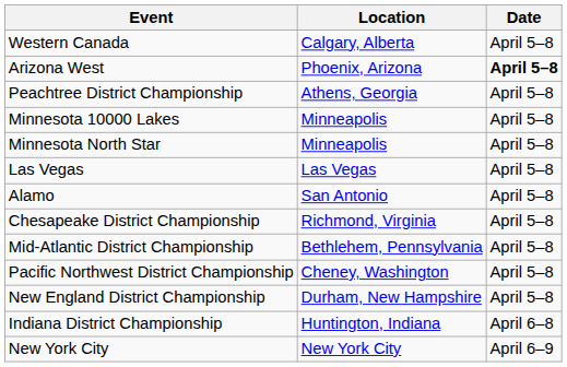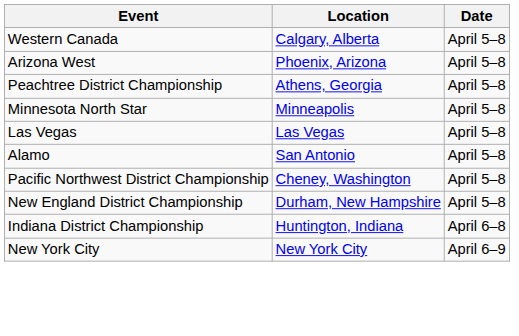 <table class="wikitable">
 <tr>
 <th>Event</th>
 <th>Location</th>
 <th>Date</th>
 </tr>
 <tr>
 <td>Western Canada</td>
 <td><a href='#'>Calgary, Alberta</a></td>
 <td>April 5–8</td>
 </tr>
 <tr>
 <td>Arizona West</td>
 <td><a href='#'>Phoenix, Arizona</a></td>
-<td><strong>April 5–8</strong></td>
+<td>April 5–8</td>
 </tr>
 <tr>
 <td>Peachtree District Championship</td>
 <td><a href='#'>Athens, Georgia</a></td>
-<td>April 5–8</td>
-</tr>
-<tr>
-<td>Minnesota 10000 Lakes</td>
-<td><a href='#'>Minneapolis</a></td>
 <td>April 5–8</td>
 </tr>
 <tr>
 <td>Minnesota North Star</td>
 <td><a href='#'>Minneapolis</a></td>
 <td>April 5–8</td>
 </tr>
 <tr>
 <td>Las Vegas</td>
 <td><a href='#'>Las Vegas</a></td>
 <td>April 5–8</td>
 </tr>
 <tr>
 <td>Alamo</td>
 <td><a href='#'>San Antonio</a></td>
-<td>April 5–8</td>
-</tr>
-<tr>
-<td>Chesapeake District Championship</td>
-<td><a href='#'>Richmond, Virginia</a></td>
-<td>April 5–8</td>
-</tr>
-<tr>
-<td>Mid-Atlantic District Championship</td>
-<td><a href='#'>Bethlehem, Pennsylvania</a></td>
 <td>April 5–8</td>
 </tr>
 <tr>
 <td>Pacific Northwest District Championship</td>
 <td><a href='#'>Cheney, Washington</a></td>
 <td>April 5–8</td>
 </tr>
 <tr>
 <td>New England District Championship</td>
 <td><a href='#'>Durham, New Hampshire</a></td>
 <td>April 5–8</td>
 </tr>
 <tr>
 <td>Indiana District Championship</td>
 <td><a href='#'>Huntington, Indiana</a></td>
 <td>April 6–8</td>
 </tr>
 <tr>
 <td>New York City</td>
 <td><a href='#'>New York City</a></td>
 <td>April 6–9</td>
 </tr>
 </table>
